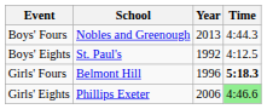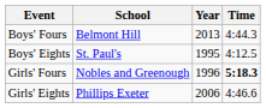 <table class="wikitable">
 <tr>
 <th>Event</th>
 <th>School</th>
 <th>Year</th>
 <th>Time</th>
 </tr>
 <tr>
 <td>Boys' Fours</td>
-<td><a href='#'>Nobles and Greenough</a></td>
+<td><a href='#'>Belmont Hill</a></td>
 <td>2013</td>
 <td>4:44.3</td>
 </tr>
 <tr>
 <td>Boys' Eights</td>
 <td><a href='#'>St. Paul's</a></td>
-<td>1992</td>
+<td>1995</td>
 <td>4:12.5</td>
 </tr>
 <tr>
 <td>Girls' Fours</td>
-<td><a href='#'>Belmont Hill</a></td>
+<td><a href='#'>Nobles and Greenough</a></td>
 <td>1996</td>
 <td><strong>5:18.3</strong></td>
 </tr>
 <tr>
 <td>Girls' Eights</td>
 <td><a href='#'>Phillips Exeter</a></td>
 <td>2006</td>
-<td style="background: lightgreen;">4:46.6</td>
+<td>4:46.6</td>
 </tr>
 </table>
